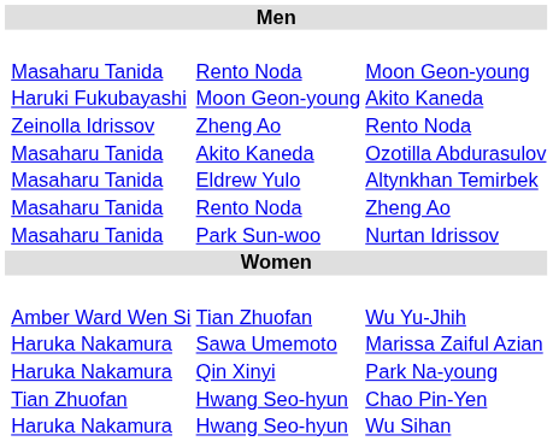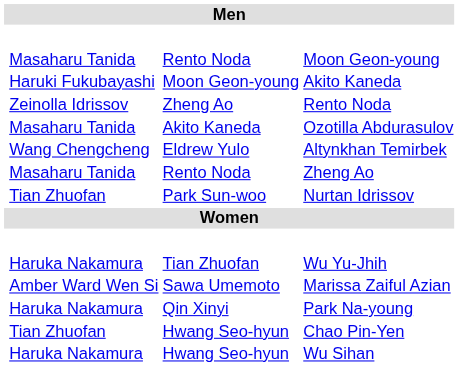 <table>
 <tr style="background:#dfdfdf;">
 <td colspan="7" style="text-align:center;"><strong>Men</strong></td>
 </tr>
 <tr>
 <th scope=row style="text-align:left"></th>
 <td> <br> </td>
 <td> <br> </td>
 <td> <br> </td>
 </tr>
 <tr>
 <th scope=row style="text-align:left"></th>
 <td> <a href='#'>Masaharu Tanida</a></td>
 <td> <a href='#'>Rento Noda</a></td>
 <td> <a href='#'>Moon Geon-young</a></td>
 </tr>
 <tr>
 <th scope=row style="text-align:left"></th>
 <td> <a href='#'>Haruki Fukubayashi</a></td>
 <td> <a href='#'>Moon Geon-young</a></td>
 <td> <a href='#'>Akito Kaneda</a></td>
 </tr>
 <tr>
 <th scope=row style="text-align:left"></th>
 <td> <a href='#'>Zeinolla Idrissov</a></td>
 <td> <a href='#'>Zheng Ao</a></td>
 <td> <a href='#'>Rento Noda</a></td>
 </tr>
 <tr>
 <th scope=row style="text-align:left"></th>
 <td> <a href='#'>Masaharu Tanida</a></td>
 <td> <a href='#'>Akito Kaneda</a></td>
 <td> <a href='#'>Ozotilla Abdurasulov</a></td>
 </tr>
 <tr>
 <th scope=row style="text-align:left"></th>
-<td> <a href='#'>Masaharu Tanida</a></td>
+<td> <a href='#'>Wang Chengcheng</a></td>
 <td> <a href='#'>Eldrew Yulo</a></td>
 <td> <a href='#'>Altynkhan Temirbek</a></td>
 </tr>
 <tr>
 <th scope=row style="text-align:left"></th>
 <td> <a href='#'>Masaharu Tanida</a></td>
 <td> <a href='#'>Rento Noda</a></td>
 <td> <a href='#'>Zheng Ao</a></td>
 </tr>
 <tr>
 <th scope=row style="text-align:left"></th>
-<td> <a href='#'>Masaharu Tanida</a></td>
+<td> <a href='#'>Tian Zhuofan</a></td>
 <td> <a href='#'>Park Sun-woo</a></td>
 <td> <a href='#'>Nurtan Idrissov</a></td>
 </tr>
 <tr style="background:#dfdfdf;">
 <td colspan="7" style="text-align:center;"><strong>Women</strong></td>
 </tr>
 <tr>
 <th scope=row style="text-align:left"></th>
 <td> <br></td>
 <td> <br> </td>
 <td> <br> </td>
 </tr>
 <tr>
 <th scope=row style="text-align:left"></th>
-<td> <a href='#'>Amber Ward Wen Si</a></td>
+<td> <a href='#'>Haruka Nakamura</a></td>
 <td> <a href='#'>Tian Zhuofan</a></td>
 <td> <a href='#'>Wu Yu-Jhih</a></td>
 </tr>
 <tr>
 <th scope=row style="text-align:left"></th>
-<td> <a href='#'>Haruka Nakamura</a></td>
+<td> <a href='#'>Amber Ward Wen Si</a></td>
 <td> <a href='#'>Sawa Umemoto</a></td>
 <td> <a href='#'>Marissa Zaiful Azian</a></td>
 </tr>
 <tr>
 <th scope=row style="text-align:left"></th>
 <td> <a href='#'>Haruka Nakamura</a></td>
 <td> <a href='#'>Qin Xinyi</a></td>
 <td> <a href='#'>Park Na-young</a></td>
 </tr>
 <tr>
 <th scope=row style="text-align:left"></th>
 <td> <a href='#'>Tian Zhuofan</a></td>
 <td> <a href='#'>Hwang Seo-hyun</a></td>
 <td> <a href='#'>Chao Pin-Yen</a></td>
 </tr>
 <tr>
 <th scope=row style="text-align:left"></th>
 <td> <a href='#'>Haruka Nakamura</a></td>
 <td> <a href='#'>Hwang Seo-hyun</a></td>
 <td> <a href='#'>Wu Sihan</a></td>
 </tr>
 </table>
